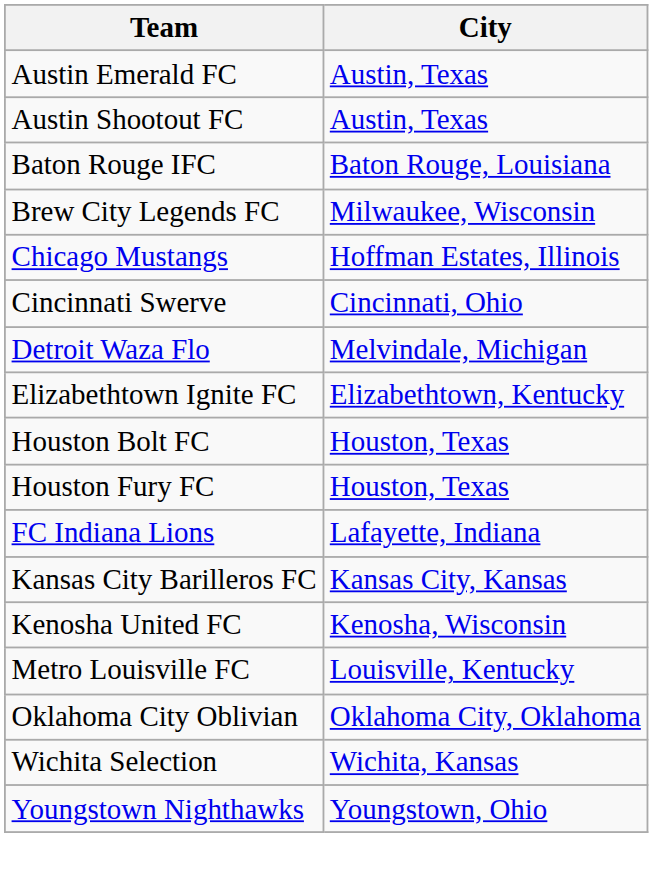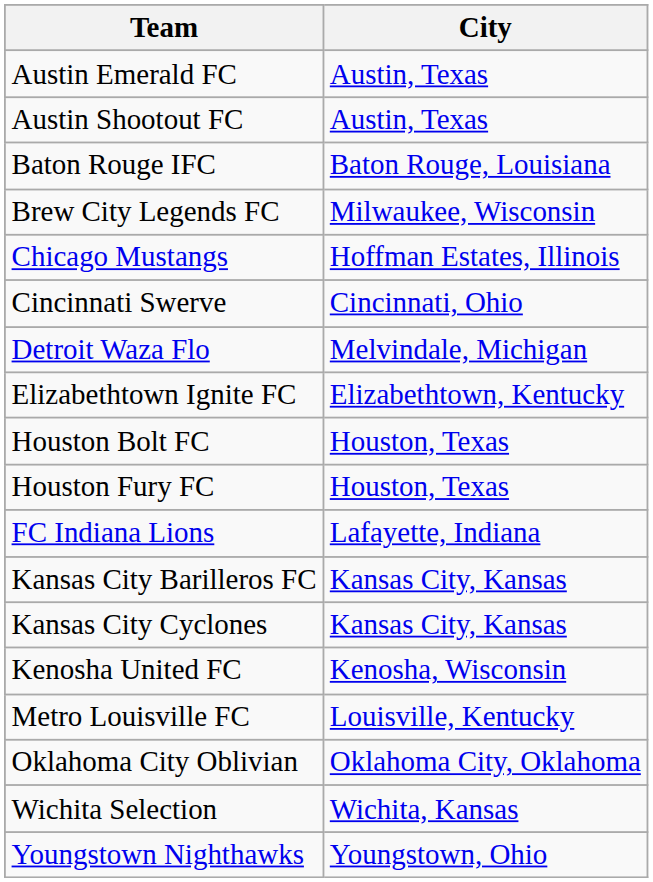 <table class="wikitable">
 <tr>
 <th>Team</th>
 <th>City</th>
 </tr>
 <tr>
 <td>Austin Emerald FC</td>
 <td><a href='#'>Austin, Texas</a></td>
 </tr>
 <tr>
 <td>Austin Shootout FC</td>
 <td><a href='#'>Austin, Texas</a></td>
 </tr>
 <tr>
 <td>Baton Rouge IFC</td>
 <td><a href='#'>Baton Rouge, Louisiana</a></td>
 </tr>
 <tr>
 <td>Brew City Legends FC</td>
 <td><a href='#'>Milwaukee, Wisconsin</a></td>
 </tr>
 <tr>
 <td><a href='#'>Chicago Mustangs</a></td>
 <td><a href='#'>Hoffman Estates, Illinois</a></td>
 </tr>
 <tr>
 <td>Cincinnati Swerve</td>
 <td><a href='#'>Cincinnati, Ohio</a></td>
 </tr>
 <tr>
 <td><a href='#'>Detroit Waza Flo</a></td>
 <td><a href='#'>Melvindale, Michigan</a></td>
 </tr>
 <tr>
 <td>Elizabethtown Ignite FC</td>
 <td><a href='#'>Elizabethtown, Kentucky</a></td>
 </tr>
 <tr>
 <td>Houston Bolt FC</td>
 <td><a href='#'>Houston, Texas</a></td>
 </tr>
 <tr>
 <td>Houston Fury FC</td>
 <td><a href='#'>Houston, Texas</a></td>
 </tr>
 <tr>
 <td><a href='#'>FC Indiana Lions</a></td>
 <td><a href='#'>Lafayette, Indiana</a></td>
 </tr>
 <tr>
 <td>Kansas City Barilleros FC</td>
 <td><a href='#'>Kansas City, Kansas</a></td>
 </tr>
 <tr>
+<td>Kansas City Cyclones</td>
+<td><a href='#'>Kansas City, Kansas</a></td>
+</tr>
+<tr>
 <td>Kenosha United FC</td>
 <td><a href='#'>Kenosha, Wisconsin</a></td>
 </tr>
 <tr>
 <td>Metro Louisville FC</td>
 <td><a href='#'>Louisville, Kentucky</a></td>
 </tr>
 <tr>
 <td>Oklahoma City Oblivian</td>
 <td><a href='#'>Oklahoma City, Oklahoma</a></td>
 </tr>
 <tr>
 <td>Wichita Selection</td>
 <td><a href='#'>Wichita, Kansas</a></td>
 </tr>
 <tr>
 <td><a href='#'>Youngstown Nighthawks</a></td>
 <td><a href='#'>Youngstown, Ohio</a></td>
 </tr>
 </table>
